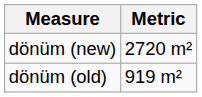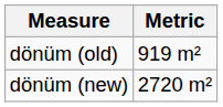 <table class="wikitable sortable">
 <tr>
 <th>Measure</th>
 <th>Metric</th>
 </tr>
 <tr>
+<td>dönüm (old)</td>
+<td>919 m²</td>
+</tr>
+<tr>
 <td>dönüm (new)</td>
 <td>2720 m²</td>
 </tr>
-<tr>
-<td>dönüm (old)</td>
-<td>919 m²</td>
-</tr>
 </table>
